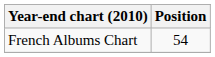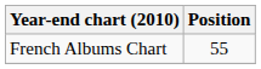 <table class="wikitable">
 <tr>
 <th>Year-end chart (2010)</th>
 <th>Position</th>
 </tr>
 <tr>
 <td>French Albums Chart</td>
-<td align="center">54</td>
+<td align="center">55</td>
 </tr>
 <tr>
 </tr>
 </table>
